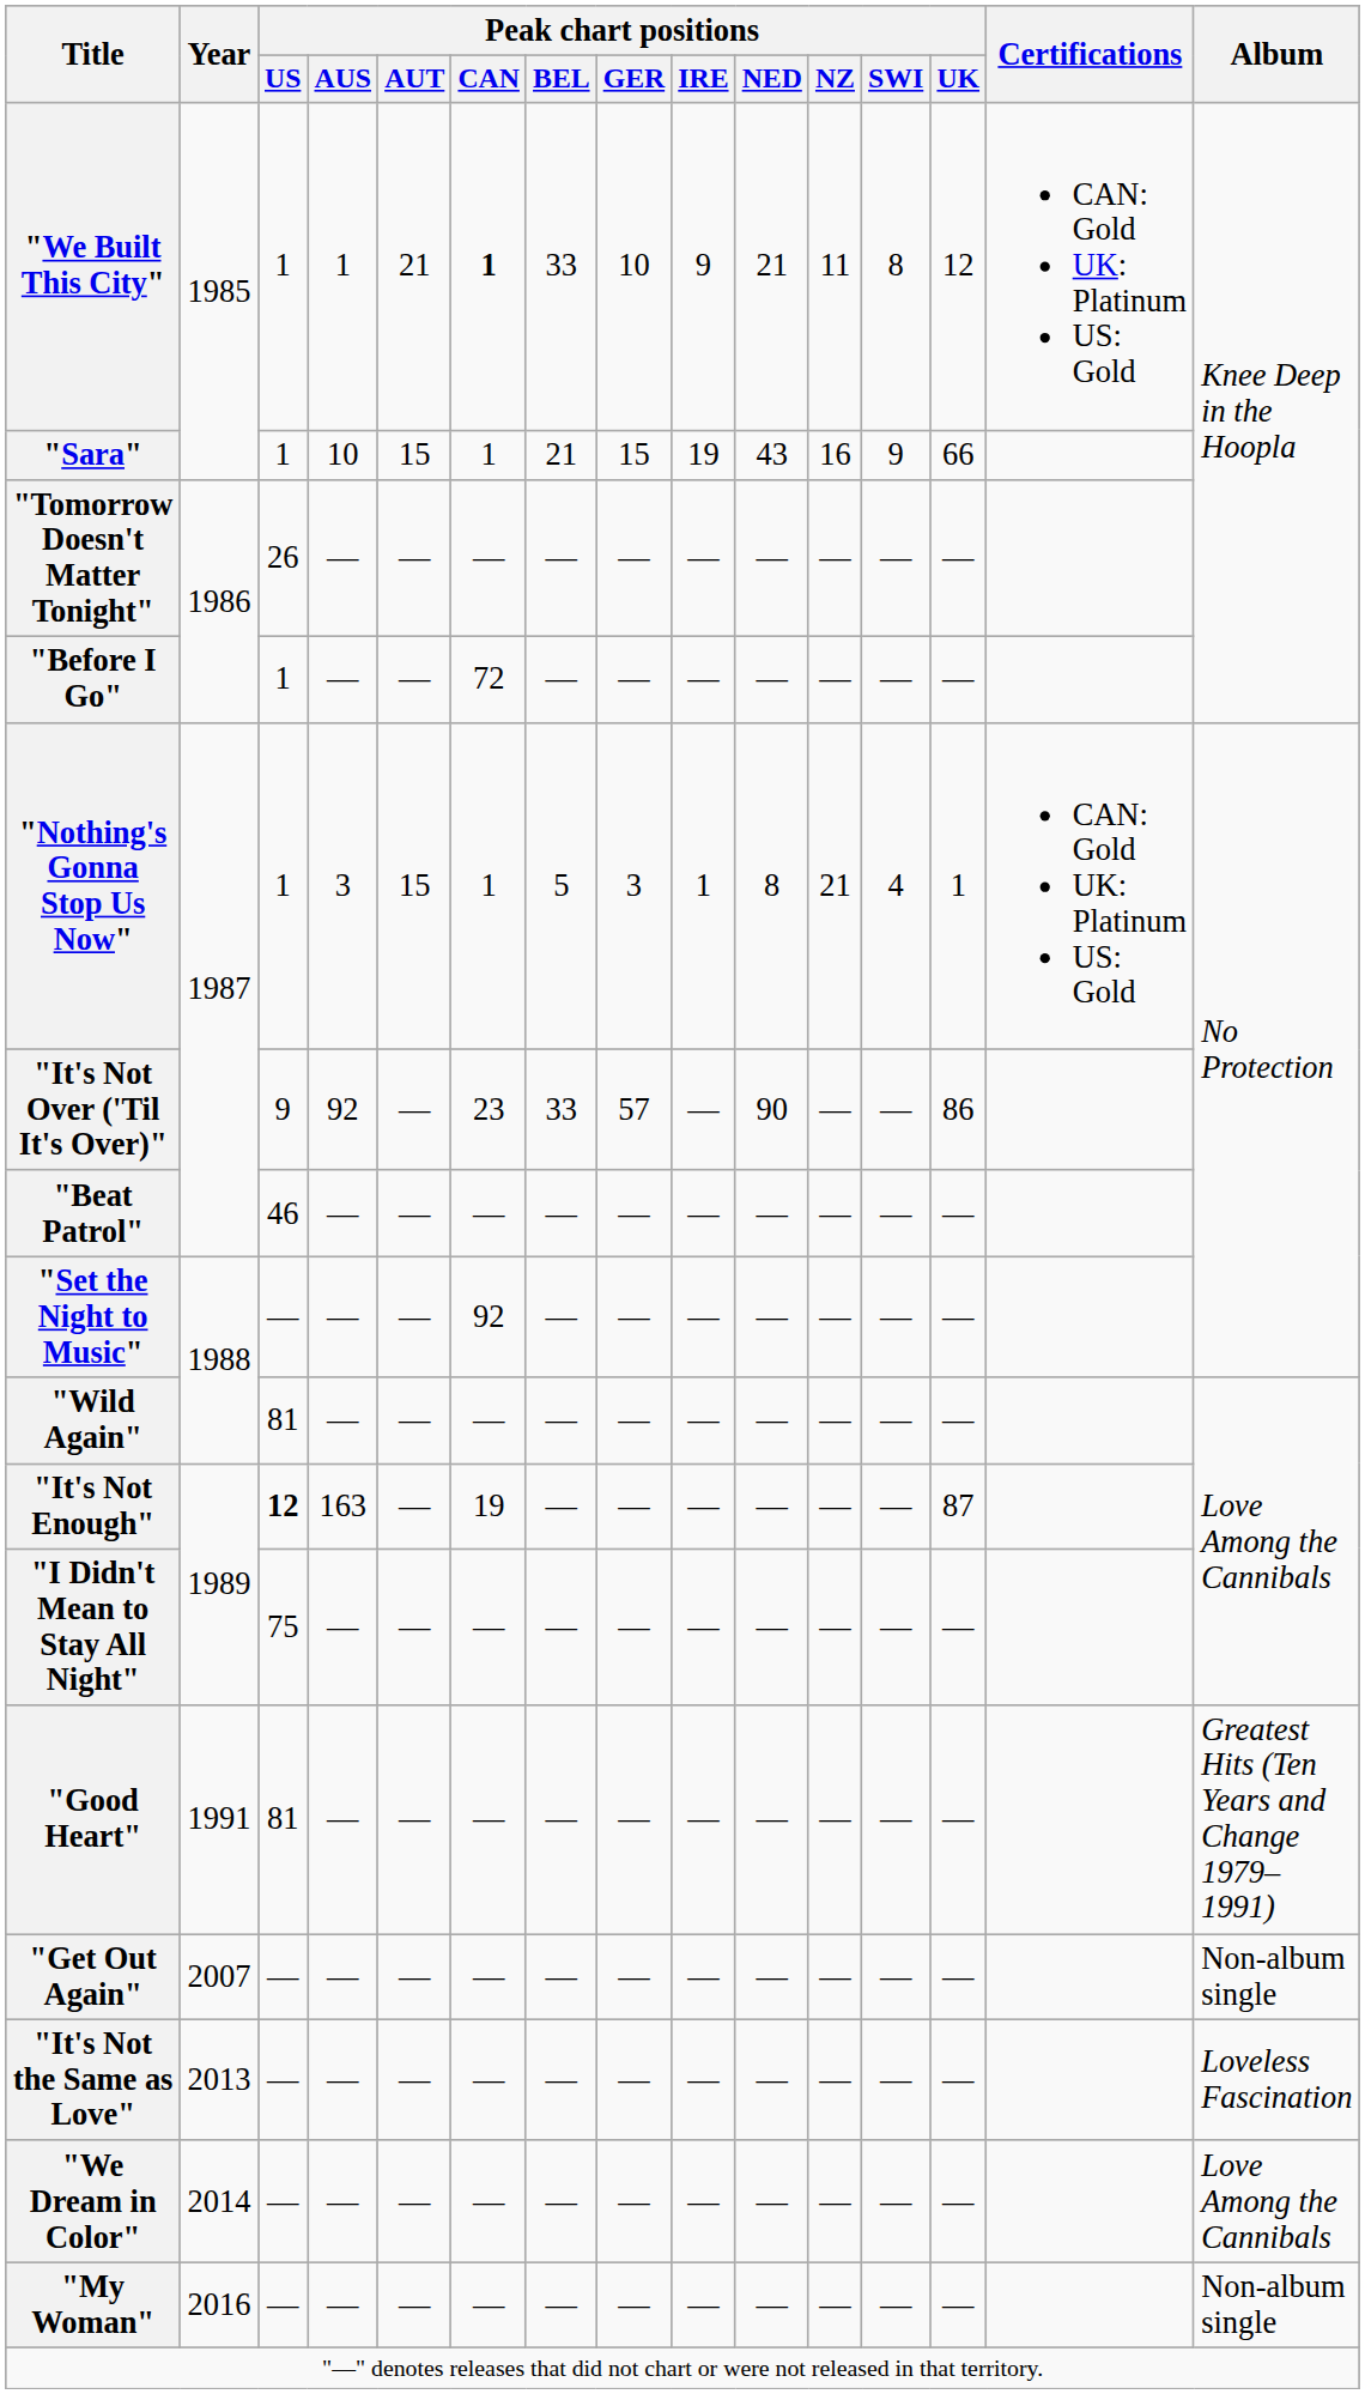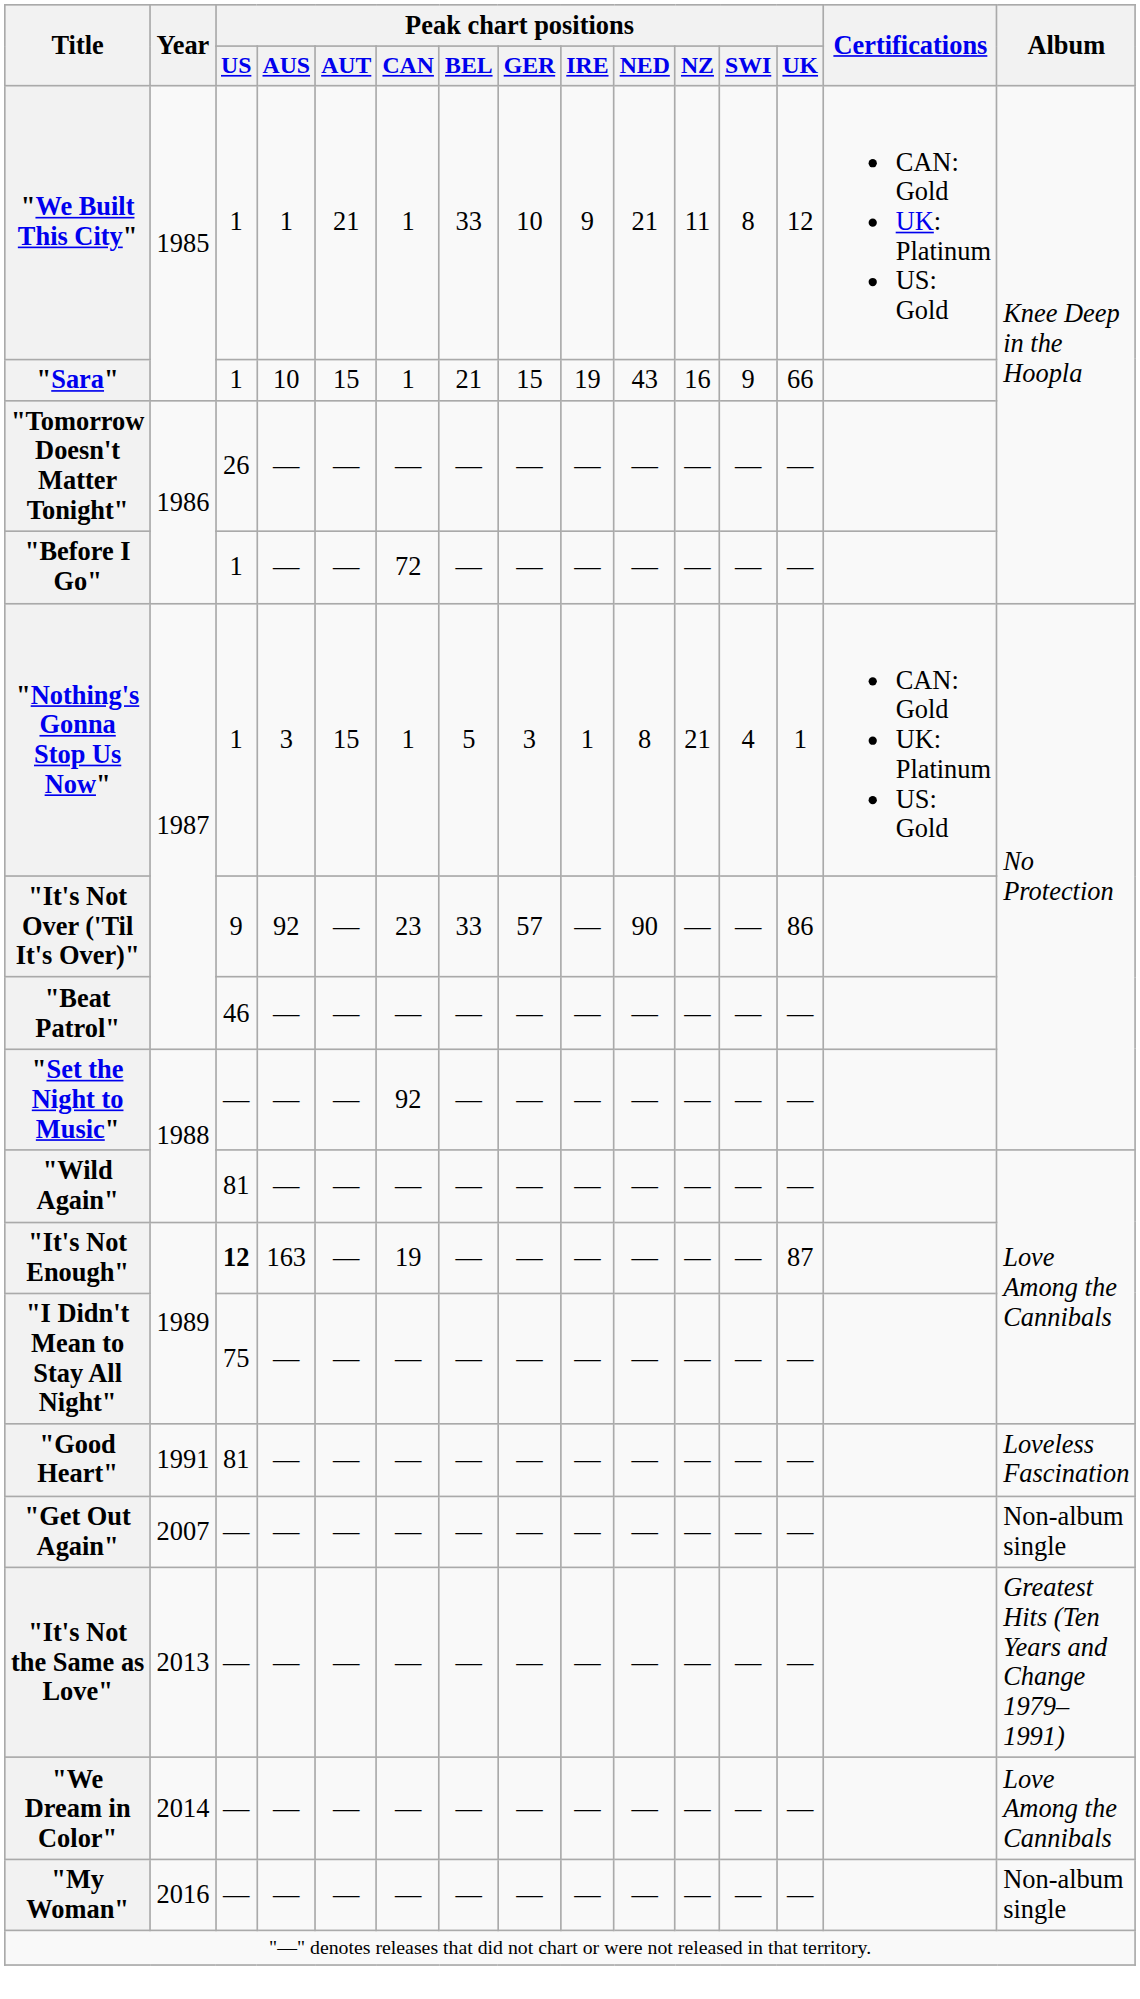 <table class="wikitable plainrowheaders">
 <tr>
 <th rowspan="2" style="width:22em;">Title</th>
 <th rowspan="2">Year</th>
 <th colspan="11">Peak chart positions</th>
 <th rowspan="2" style="width:13em;"><a href='#'>Certifications</a></th>
 <th rowspan="2" style="width:12em;">Album</th>
 </tr>
 <tr>
 <th style="width:3em;font-size:90%;"><a href='#'>US</a><br></th>
 <th style="width:3em;font-size:90%;"><a href='#'>AUS</a><br></th>
 <th style="width:3em;font-size:90%;"><a href='#'>AUT</a><br></th>
 <th style="width:3em;font-size:90%;"><a href='#'>CAN</a><br></th>
 <th style="width:3em;font-size:90%;"><a href='#'>BEL</a><br></th>
 <th style="width:3em;font-size:90%;"><a href='#'>GER</a><br></th>
 <th style="width:3em;font-size:90%;"><a href='#'>IRE</a><br></th>
 <th style="width:3em;font-size:90%;"><a href='#'>NED</a><br></th>
 <th style="width:3em;font-size:90%;"><a href='#'>NZ</a><br></th>
 <th style="width:3em;font-size:90%;"><a href='#'>SWI</a><br></th>
 <th style="width:3em;font-size:90%;"><a href='#'>UK</a><br></th>
 </tr>
 <tr>
 <th scope="row">"<a href='#'>We Built This City</a>"</th>
 <td rowspan="2">1985</td>
 <td align="center">1</td>
 <td align="center">1</td>
 <td align="center">21</td>
-<td align="center"><strong>1</strong></td>
+<td align="center">1</td>
 <td align="center">33</td>
 <td align="center">10</td>
 <td align="center">9</td>
 <td align="center">21</td>
 <td align="center">11</td>
 <td align="center">8</td>
 <td align="center">12</td>
 <td><br><ul><li>CAN: Gold</li><li><a href='#'>UK</a>: Platinum</li><li>US: Gold</li></ul></td>
 <td rowspan="4"><em>Knee Deep in the Hoopla</em></td>
 </tr>
 <tr>
 <th scope="row">"<a href='#'>Sara</a>"</th>
 <td align="center">1</td>
 <td align="center">10</td>
 <td align="center">15</td>
 <td align="center">1</td>
 <td align="center">21</td>
 <td align="center">15</td>
 <td align="center">19</td>
 <td align="center">43</td>
 <td align="center">16</td>
 <td align="center">9</td>
 <td align="center">66</td>
 <td></td>
 </tr>
 <tr>
 <th scope="row">"Tomorrow Doesn't Matter Tonight"</th>
 <td rowspan="2">1986</td>
 <td align="center">26</td>
 <td align="center">—</td>
 <td align="center">—</td>
 <td align="center">—</td>
 <td align="center">—</td>
 <td align="center">—</td>
 <td align="center">—</td>
 <td align="center">—</td>
 <td align="center">—</td>
 <td align="center">—</td>
 <td align="center">—</td>
 <td></td>
 </tr>
 <tr>
 <th scope="row">"Before I Go"</th>
 <td align="center">1</td>
 <td align="center">—</td>
 <td align="center">—</td>
 <td align="center">72</td>
 <td align="center">—</td>
 <td align="center">—</td>
 <td align="center">—</td>
 <td align="center">—</td>
 <td align="center">—</td>
 <td align="center">—</td>
 <td align="center">—</td>
 <td></td>
 </tr>
 <tr>
 <th scope="row">"<a href='#'>Nothing's Gonna Stop Us Now</a>"</th>
 <td rowspan="3">1987</td>
 <td align="center">1</td>
 <td align="center">3</td>
 <td align="center">15</td>
 <td align="center">1</td>
 <td align="center">5</td>
 <td align="center">3</td>
 <td align="center">1</td>
 <td align="center">8</td>
 <td align="center">21</td>
 <td align="center">4</td>
 <td align="center">1</td>
 <td><br><ul><li>CAN: Gold</li><li>UK: Platinum</li><li>US: Gold</li></ul></td>
 <td rowspan="4"><em>No Protection</em></td>
 </tr>
 <tr>
 <th scope="row">"It's Not Over ('Til It's Over)"</th>
 <td align="center">9</td>
 <td align="center">92</td>
 <td align="center">—</td>
 <td align="center">23</td>
 <td align="center">33</td>
 <td align="center">57</td>
 <td align="center">—</td>
 <td align="center">90</td>
 <td align="center">—</td>
 <td align="center">—</td>
 <td align="center">86</td>
 <td></td>
 </tr>
 <tr>
 <th scope="row">"Beat Patrol"</th>
 <td align="center">46</td>
 <td align="center">—</td>
 <td align="center">—</td>
 <td align="center">—</td>
 <td align="center">—</td>
 <td align="center">—</td>
 <td align="center">—</td>
 <td align="center">—</td>
 <td align="center">—</td>
 <td align="center">—</td>
 <td align="center">—</td>
 <td></td>
 </tr>
 <tr>
 <th scope="row">"<a href='#'>Set the Night to Music</a>"</th>
 <td rowspan="2">1988</td>
 <td align="center">—</td>
 <td align="center">—</td>
 <td align="center">—</td>
 <td align="center">92</td>
 <td align="center">—</td>
 <td align="center">—</td>
 <td align="center">—</td>
 <td align="center">—</td>
 <td align="center">—</td>
 <td align="center">—</td>
 <td align="center">—</td>
 <td></td>
 </tr>
 <tr>
 <th scope="row">"Wild Again"</th>
 <td align="center">81</td>
 <td align="center">—</td>
 <td align="center">—</td>
 <td align="center">—</td>
 <td align="center">—</td>
 <td align="center">—</td>
 <td align="center">—</td>
 <td align="center">—</td>
 <td align="center">—</td>
 <td align="center">—</td>
 <td align="center">—</td>
 <td></td>
 <td rowspan=3><em>Love Among the Cannibals</em></td>
 </tr>
 <tr>
 <th scope="row">"It's Not Enough"</th>
 <td rowspan="2">1989</td>
 <td align="center"><strong>12</strong></td>
 <td align="center">163</td>
 <td align="center">—</td>
 <td align="center">19</td>
 <td align="center">—</td>
 <td align="center">—</td>
 <td align="center">—</td>
 <td align="center">—</td>
 <td align="center">—</td>
 <td align="center">—</td>
 <td align="center">87</td>
 <td></td>
 </tr>
 <tr>
 <th scope="row">"I Didn't Mean to Stay All Night"</th>
 <td align="center">75</td>
 <td align="center">—</td>
 <td align="center">—</td>
 <td align="center">—</td>
 <td align="center">—</td>
 <td align="center">—</td>
 <td align="center">—</td>
 <td align="center">—</td>
 <td align="center">—</td>
 <td align="center">—</td>
 <td align="center">—</td>
 <td></td>
 </tr>
 <tr>
 <th scope="row">"Good Heart"</th>
 <td>1991</td>
 <td align="center">81</td>
 <td align="center">—</td>
 <td align="center">—</td>
 <td align="center">—</td>
 <td align="center">—</td>
 <td align="center">—</td>
 <td align="center">—</td>
 <td align="center">—</td>
 <td align="center">—</td>
 <td align="center">—</td>
 <td align="center">—</td>
 <td></td>
-<td><em>Greatest Hits (Ten Years and Change 1979–1991)</em></td>
+<td><em>Loveless Fascination</em></td>
 </tr>
 <tr>
 <th scope="row">"Get Out Again"</th>
 <td>2007</td>
 <td align="center">—</td>
 <td align="center">—</td>
 <td align="center">—</td>
 <td align="center">—</td>
 <td align="center">—</td>
 <td align="center">—</td>
 <td align="center">—</td>
 <td align="center">—</td>
 <td align="center">—</td>
 <td align="center">—</td>
 <td align="center">—</td>
 <td></td>
 <td>Non-album single</td>
 </tr>
 <tr>
 <th scope="row">"It's Not the Same as Love"</th>
 <td>2013</td>
 <td align="center">—</td>
 <td align="center">—</td>
 <td align="center">—</td>
 <td align="center">—</td>
 <td align="center">—</td>
 <td align="center">—</td>
 <td align="center">—</td>
 <td align="center">—</td>
 <td align="center">—</td>
 <td align="center">—</td>
 <td align="center">—</td>
 <td></td>
-<td><em>Loveless Fascination</em></td>
+<td><em>Greatest Hits (Ten Years and Change 1979–1991)</em></td>
 </tr>
 <tr>
 <th scope="row">"We Dream in Color"</th>
 <td>2014</td>
 <td align="center">—</td>
 <td align="center">—</td>
 <td align="center">—</td>
 <td align="center">—</td>
 <td align="center">—</td>
 <td align="center">—</td>
 <td align="center">—</td>
 <td align="center">—</td>
 <td align="center">—</td>
 <td align="center">—</td>
 <td align="center">—</td>
 <td></td>
 <td><em>Love Among the Cannibals</em></td>
 </tr>
 <tr>
 <th scope="row">"My Woman"</th>
 <td>2016</td>
 <td align="center">—</td>
 <td align="center">—</td>
 <td align="center">—</td>
 <td align="center">—</td>
 <td align="center">—</td>
 <td align="center">—</td>
 <td align="center">—</td>
 <td align="center">—</td>
 <td align="center">—</td>
 <td align="center">—</td>
 <td align="center">—</td>
 <td></td>
 <td>Non-album single</td>
 </tr>
 <tr>
 <td colspan="16" style="text-align:center; font-size:9pt;">"—" denotes releases that did not chart or were not released in that territory.</td>
 </tr>
 </table>
